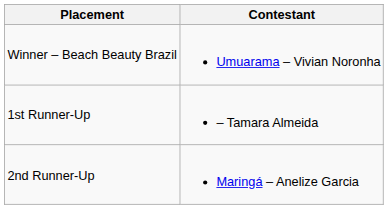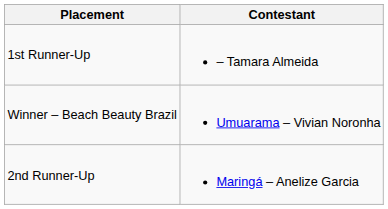 <table class="wikitable sortable" style="font-size: 95%;">
 <tr>
 <th>Placement</th>
 <th>Contestant</th>
 </tr>
 <tr>
+<td>1st Runner-Up</td>
+<td><br><ul><li> – Tamara Almeida</li></ul></td>
+</tr>
+<tr>
 <td>Winner – Beach Beauty Brazil</td>
 <td><br><ul><li> <a href='#'>Umuarama</a> – Vivian Noronha</li></ul></td>
-</tr>
-<tr>
-<td>1st Runner-Up</td>
-<td><br><ul><li> – Tamara Almeida</li></ul></td>
 </tr>
 <tr>
 <td>2nd Runner-Up</td>
 <td><br><ul><li> <a href='#'>Maringá</a> – Anelize Garcia</li></ul></td>
 </tr>
 </table>
